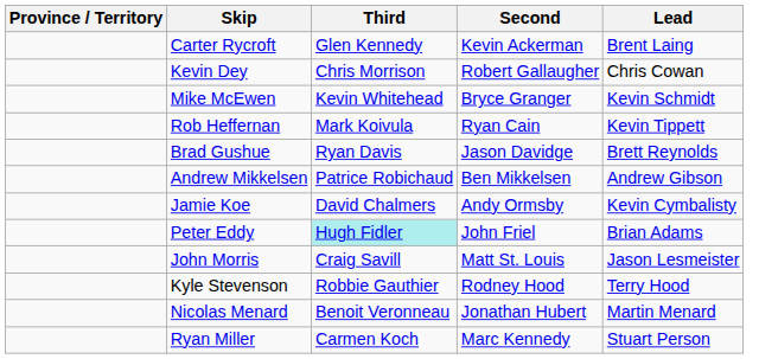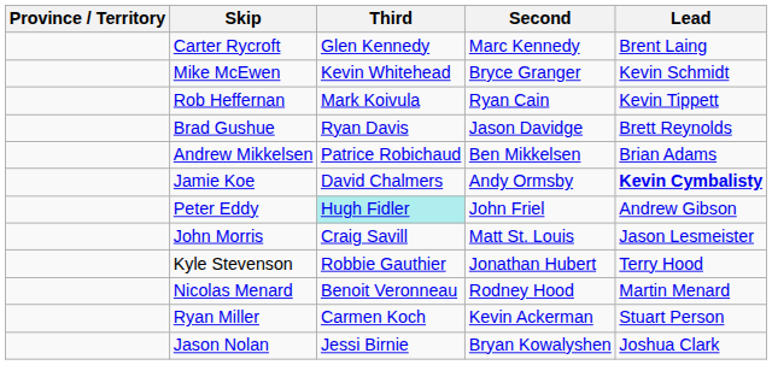 <table class="wikitable">
 <tr>
 <th>Province / Territory</th>
 <th>Skip</th>
 <th>Third</th>
 <th>Second</th>
 <th>Lead</th>
 </tr>
 <tr>
 <td></td>
 <td><a href='#'>Carter Rycroft</a></td>
 <td><a href='#'>Glen Kennedy</a></td>
-<td><a href='#'>Kevin Ackerman</a></td>
+<td><a href='#'>Marc Kennedy</a></td>
 <td><a href='#'>Brent Laing</a></td>
-</tr>
-<tr>
-<td></td>
-<td><a href='#'>Kevin Dey</a></td>
-<td><a href='#'>Chris Morrison</a></td>
-<td><a href='#'>Robert Gallaugher</a></td>
-<td>Chris Cowan</td>
 </tr>
 <tr>
 <td></td>
 <td><a href='#'>Mike McEwen</a></td>
 <td><a href='#'>Kevin Whitehead</a></td>
 <td><a href='#'>Bryce Granger</a></td>
 <td><a href='#'>Kevin Schmidt</a></td>
 </tr>
 <tr>
 <td></td>
 <td><a href='#'>Rob Heffernan</a></td>
 <td><a href='#'>Mark Koivula</a></td>
 <td><a href='#'>Ryan Cain</a></td>
 <td><a href='#'>Kevin Tippett</a></td>
 </tr>
 <tr>
 <td></td>
 <td><a href='#'>Brad Gushue</a></td>
 <td><a href='#'>Ryan Davis</a></td>
 <td><a href='#'>Jason Davidge</a></td>
 <td><a href='#'>Brett Reynolds</a></td>
 </tr>
 <tr>
 <td></td>
 <td><a href='#'>Andrew Mikkelsen</a></td>
 <td><a href='#'>Patrice Robichaud</a></td>
 <td><a href='#'>Ben Mikkelsen</a></td>
-<td><a href='#'>Andrew Gibson</a></td>
+<td><a href='#'>Brian Adams</a></td>
 </tr>
 <tr>
 <td></td>
 <td><a href='#'>Jamie Koe</a></td>
 <td><a href='#'>David Chalmers</a></td>
 <td><a href='#'>Andy Ormsby</a></td>
-<td><a href='#'>Kevin Cymbalisty</a></td>
+<td><strong><a href='#'>Kevin Cymbalisty</a></strong></td>
 </tr>
 <tr>
 <td></td>
 <td><a href='#'>Peter Eddy</a></td>
 <td style="background: paleturquoise;"><a href='#'>Hugh Fidler</a></td>
 <td><a href='#'>John Friel</a></td>
-<td><a href='#'>Brian Adams</a></td>
+<td><a href='#'>Andrew Gibson</a></td>
 </tr>
 <tr>
 <td></td>
 <td><a href='#'>John Morris</a></td>
 <td><a href='#'>Craig Savill</a></td>
 <td><a href='#'>Matt St. Louis</a></td>
 <td><a href='#'>Jason Lesmeister</a></td>
 </tr>
 <tr>
 <td></td>
 <td>Kyle Stevenson</td>
 <td><a href='#'>Robbie Gauthier</a></td>
-<td><a href='#'>Rodney Hood</a></td>
+<td><a href='#'>Jonathan Hubert</a></td>
 <td><a href='#'>Terry Hood</a></td>
 </tr>
 <tr>
 <td></td>
 <td><a href='#'>Nicolas Menard</a></td>
 <td><a href='#'>Benoit Veronneau</a></td>
-<td><a href='#'>Jonathan Hubert</a></td>
+<td><a href='#'>Rodney Hood</a></td>
 <td><a href='#'>Martin Menard</a></td>
 </tr>
 <tr>
 <td></td>
 <td><a href='#'>Ryan Miller</a></td>
 <td><a href='#'>Carmen Koch</a></td>
-<td><a href='#'>Marc Kennedy</a></td>
+<td><a href='#'>Kevin Ackerman</a></td>
 <td><a href='#'>Stuart Person</a></td>
 </tr>
+<tr>
+<td></td>
+<td><a href='#'>Jason Nolan</a></td>
+<td><a href='#'>Jessi Birnie</a></td>
+<td><a href='#'>Bryan Kowalyshen</a></td>
+<td><a href='#'>Joshua Clark</a></td>
+</tr>
 </table>
